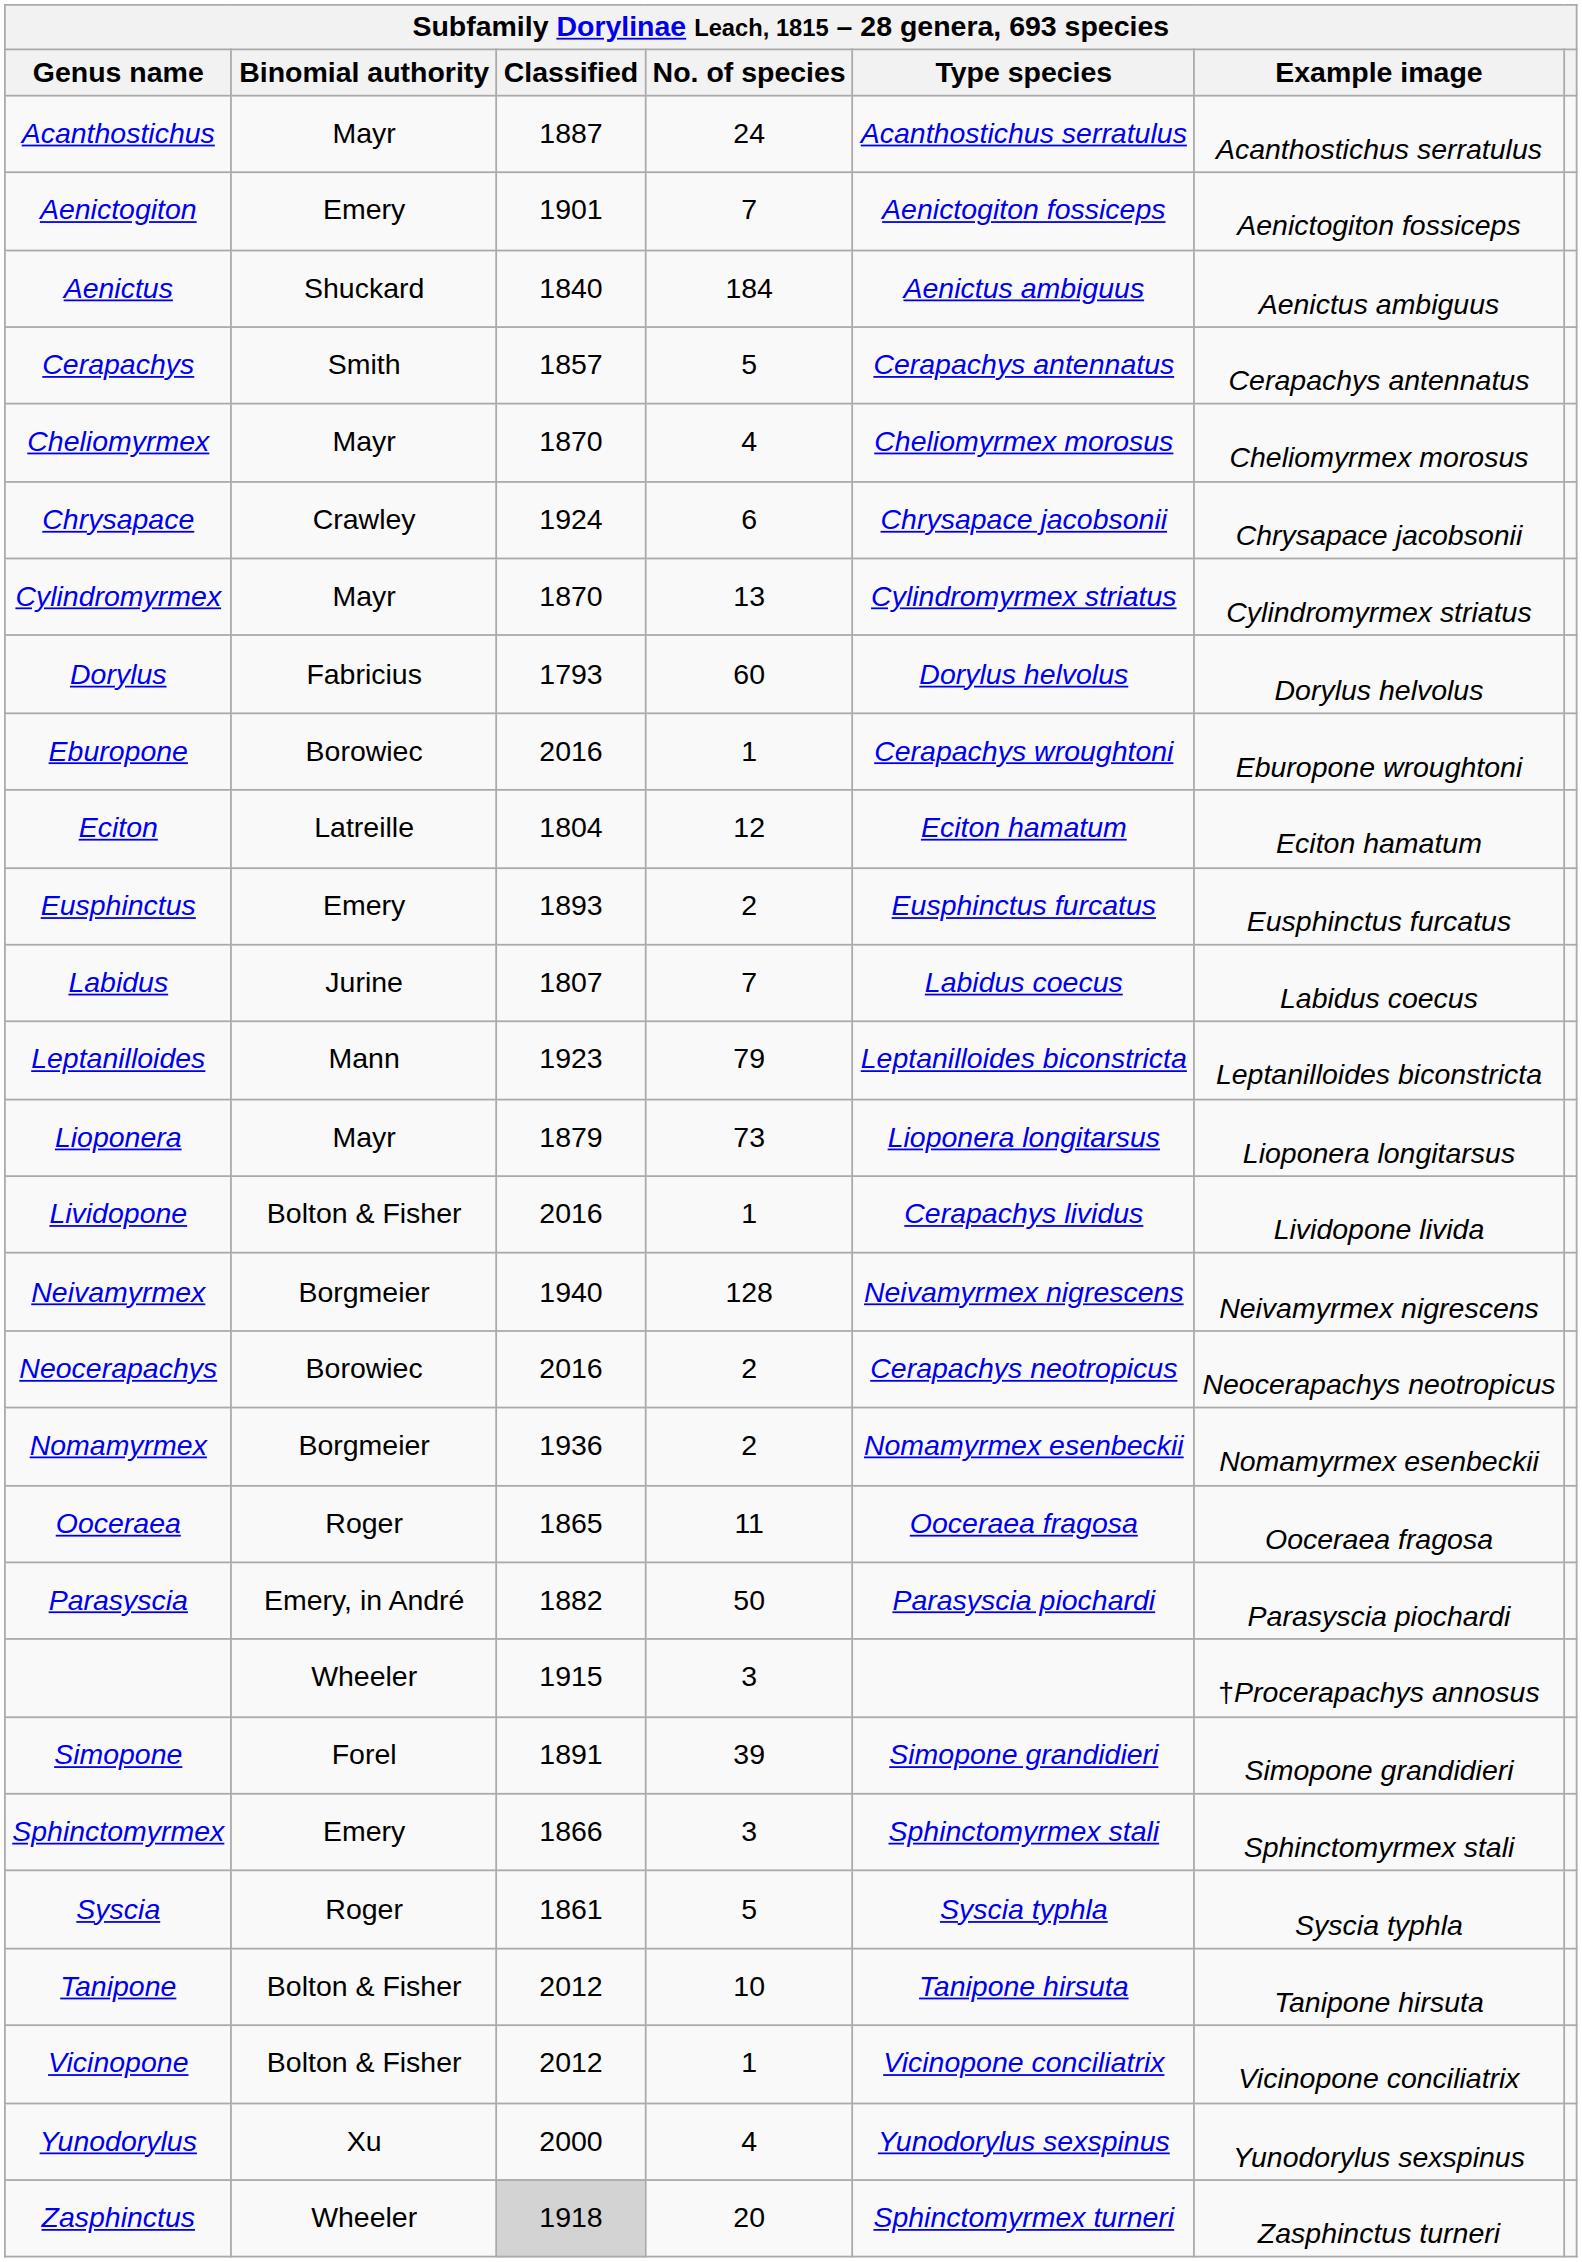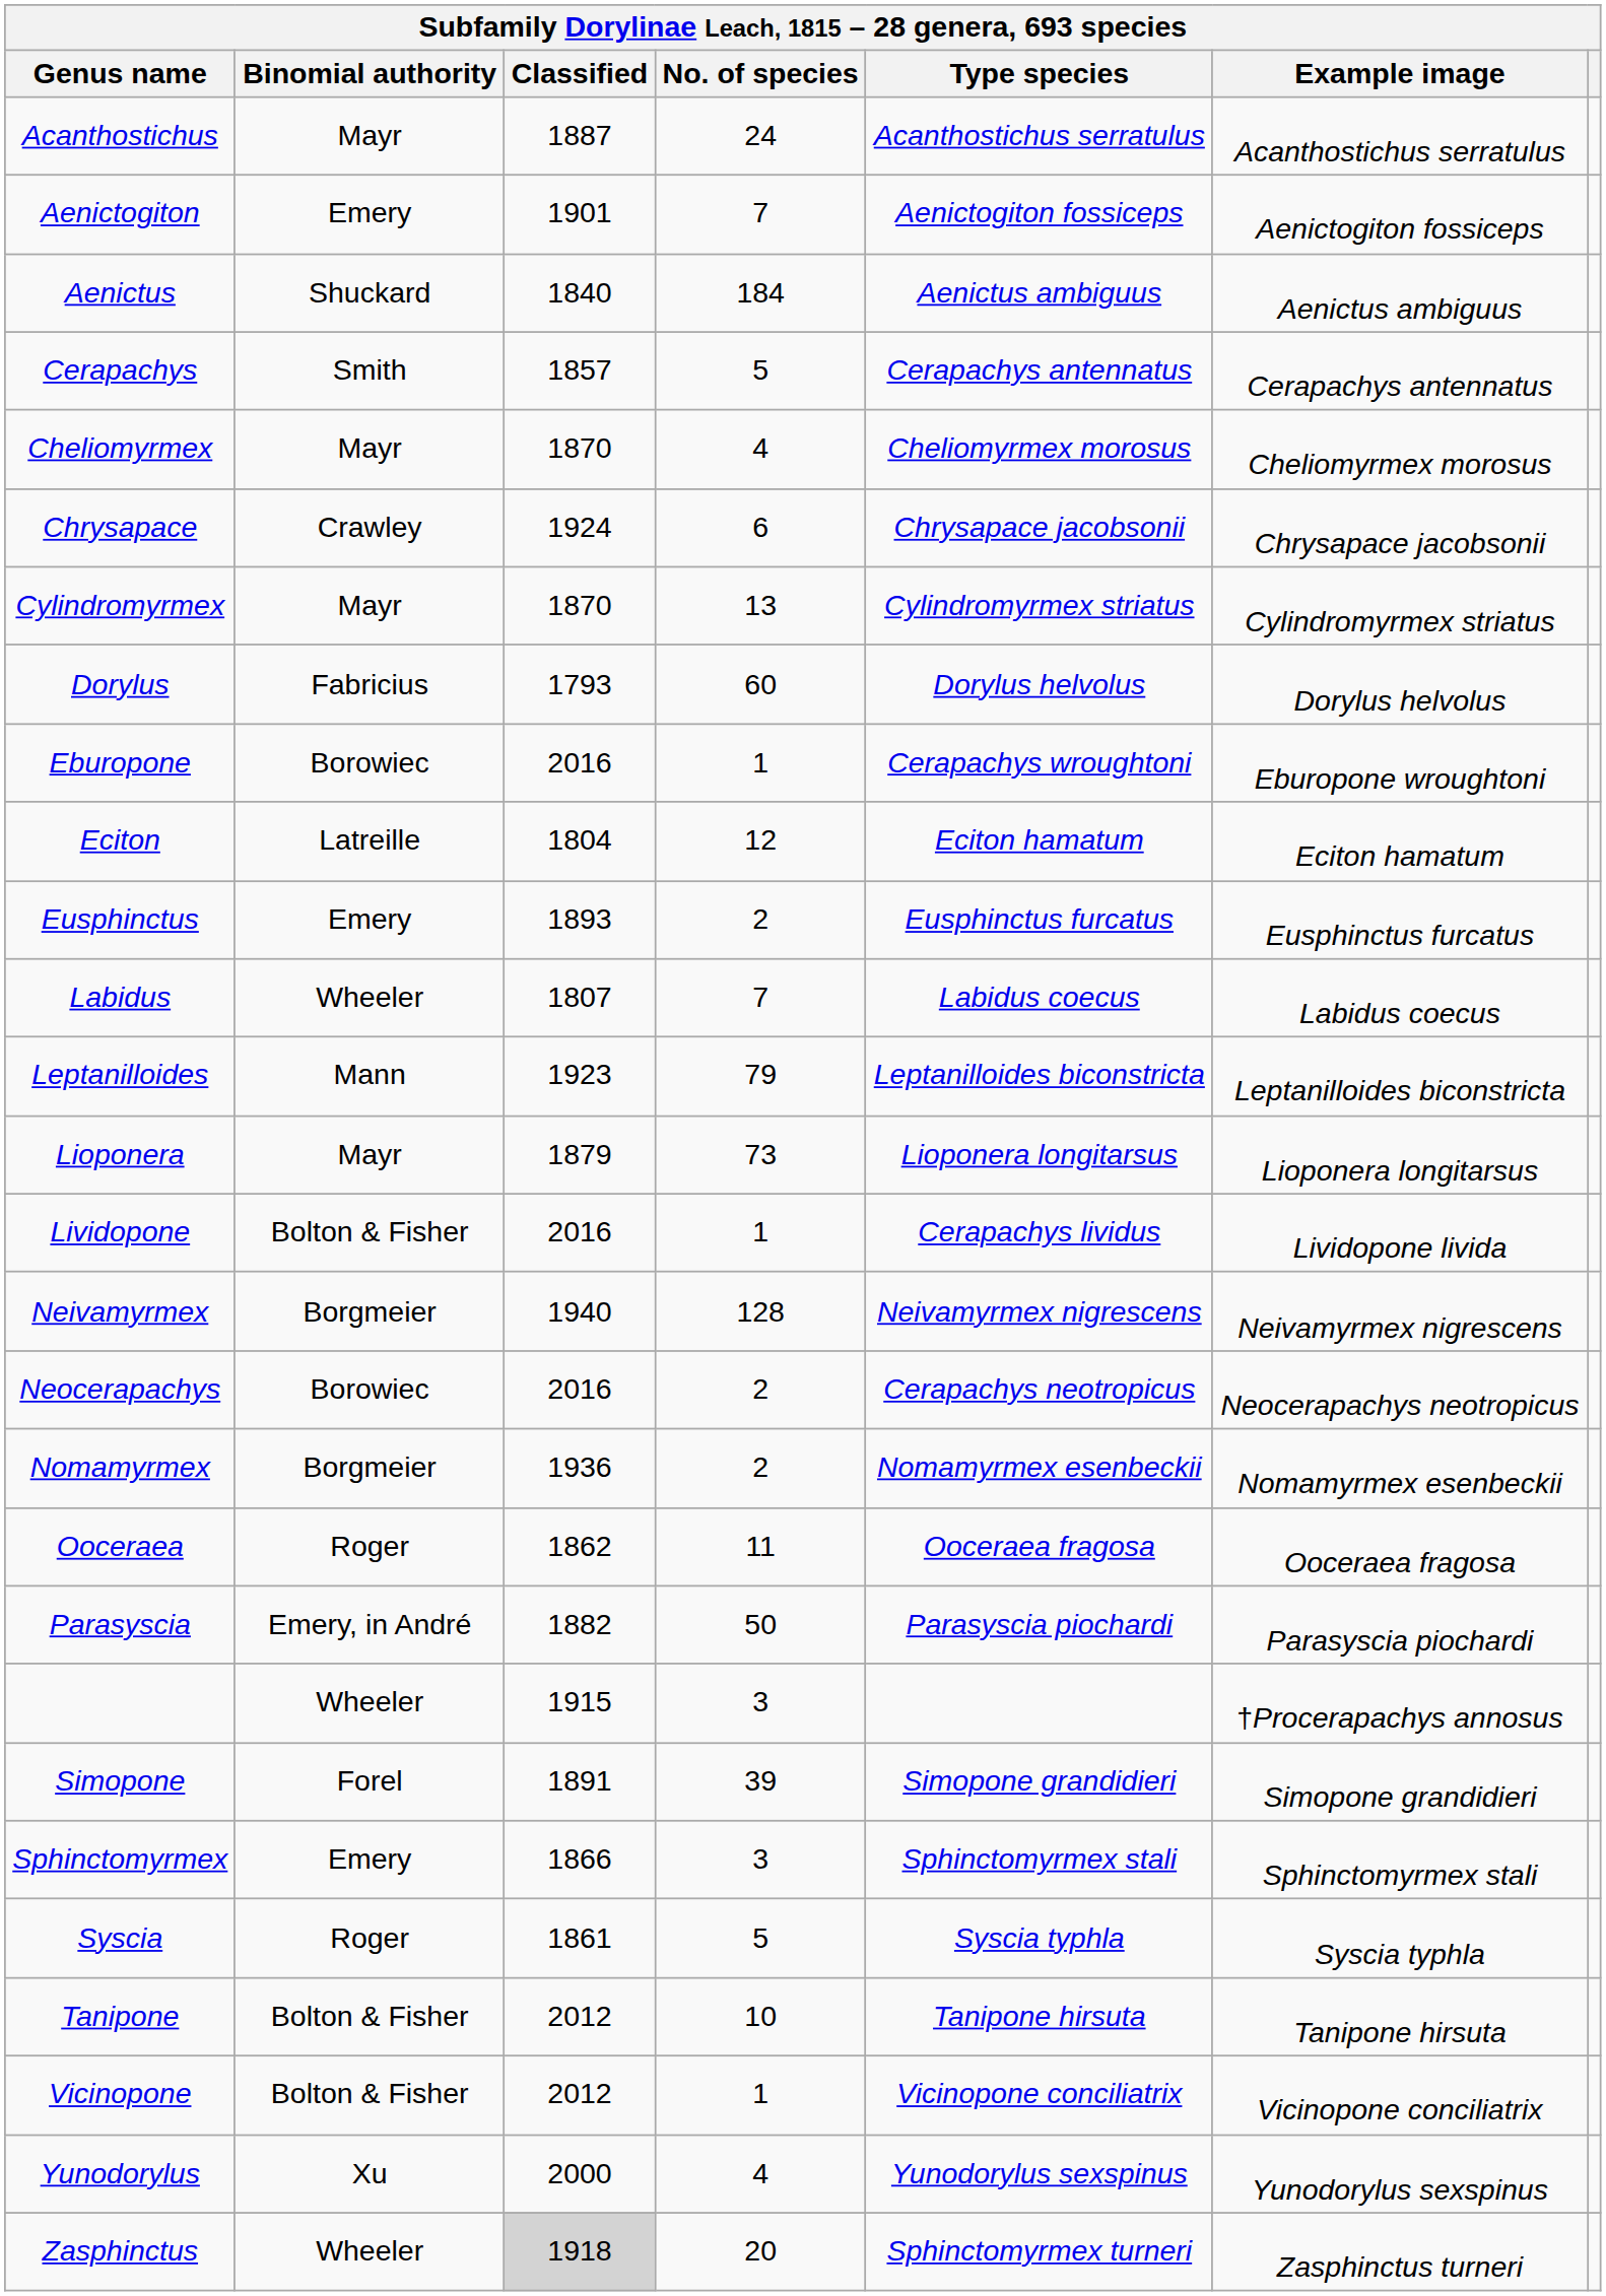 <table class="wikitable sortable" style="width:100%;text-align:center">
 <tr>
 <th colspan="100%" align="center" bgcolor=#d3d3a4>Subfamily <a href='#'>Dorylinae</a> <small>Leach, 1815</small> – 28 genera, 693 species</th>
 </tr>
 <tr>
 <th>Genus name</th>
 <th>Binomial authority</th>
 <th>Classified</th>
 <th>No. of species</th>
 <th>Type species</th>
 <th class="unsortable">Example image</th>
 <th class="unsortable"></th>
 </tr>
 <tr>
 <td><em><a href='#'>Acanthostichus</a></em></td>
 <td>Mayr</td>
 <td>1887</td>
 <td>24</td>
 <td><em><a href='#'>Acanthostichus serratulus</a></em></td>
 <td><br><em>Acanthostichus serratulus</em></td>
 <td></td>
 </tr>
 <tr>
 <td><em><a href='#'>Aenictogiton</a></em></td>
 <td>Emery</td>
 <td>1901</td>
 <td>7</td>
 <td><em><a href='#'>Aenictogiton fossiceps</a></em></td>
 <td><br><em>Aenictogiton fossiceps</em></td>
 <td></td>
 </tr>
 <tr>
 <td><em><a href='#'>Aenictus</a></em></td>
 <td>Shuckard</td>
 <td>1840</td>
 <td>184</td>
 <td><em><a href='#'>Aenictus ambiguus</a></em></td>
 <td><br><em>Aenictus ambiguus</em></td>
 <td></td>
 </tr>
 <tr>
 <td><em><a href='#'>Cerapachys</a></em></td>
 <td>Smith</td>
 <td>1857</td>
 <td>5</td>
 <td><em><a href='#'>Cerapachys antennatus</a></em></td>
 <td><br><em>Cerapachys antennatus</em></td>
 <td></td>
 </tr>
 <tr>
 <td><em><a href='#'>Cheliomyrmex</a></em></td>
 <td>Mayr</td>
 <td>1870</td>
 <td>4</td>
 <td><em><a href='#'>Cheliomyrmex morosus</a></em></td>
 <td><br><em>Cheliomyrmex morosus</em></td>
 <td></td>
 </tr>
 <tr>
 <td><em><a href='#'>Chrysapace</a></em></td>
 <td>Crawley</td>
 <td>1924</td>
 <td>6</td>
 <td><em><a href='#'>Chrysapace jacobsonii</a></em></td>
 <td><br><em>Chrysapace jacobsonii</em></td>
 <td></td>
 </tr>
 <tr>
 <td><em><a href='#'>Cylindromyrmex</a></em></td>
 <td>Mayr</td>
 <td>1870</td>
 <td>13</td>
 <td><em><a href='#'>Cylindromyrmex striatus</a></em></td>
 <td><br><em>Cylindromyrmex striatus</em></td>
 <td></td>
 </tr>
 <tr>
 <td><em><a href='#'>Dorylus</a></em></td>
 <td>Fabricius</td>
 <td>1793</td>
 <td>60</td>
 <td><em><a href='#'>Dorylus helvolus</a></em></td>
 <td><br><em>Dorylus helvolus</em></td>
 <td></td>
 </tr>
 <tr>
 <td><em><a href='#'>Eburopone</a></em></td>
 <td>Borowiec</td>
 <td>2016</td>
 <td>1</td>
 <td><em><a href='#'>Cerapachys wroughtoni</a></em></td>
 <td><br><em>Eburopone wroughtoni</em></td>
 <td></td>
 </tr>
 <tr>
 <td><em><a href='#'>Eciton</a></em></td>
 <td>Latreille</td>
 <td>1804</td>
 <td>12</td>
 <td><em><a href='#'>Eciton hamatum</a></em></td>
 <td><br><em>Eciton hamatum</em></td>
 <td></td>
 </tr>
 <tr>
 <td><em><a href='#'>Eusphinctus</a></em></td>
 <td>Emery</td>
 <td>1893</td>
 <td>2</td>
 <td><em><a href='#'>Eusphinctus furcatus</a></em></td>
 <td><br><em>Eusphinctus furcatus</em></td>
 <td></td>
 </tr>
 <tr>
 <td><em><a href='#'>Labidus</a></em></td>
-<td>Jurine</td>
+<td>Wheeler</td>
 <td>1807</td>
 <td>7</td>
 <td><em><a href='#'>Labidus coecus</a></em></td>
 <td><br><em>Labidus coecus</em></td>
 <td></td>
 </tr>
 <tr>
 <td><em><a href='#'>Leptanilloides</a></em></td>
 <td>Mann</td>
 <td>1923</td>
 <td>79</td>
 <td><em><a href='#'>Leptanilloides biconstricta</a></em></td>
 <td><br><em>Leptanilloides biconstricta</em></td>
 <td></td>
 </tr>
 <tr>
 <td><em><a href='#'>Lioponera</a></em></td>
 <td>Mayr</td>
 <td>1879</td>
 <td>73</td>
 <td><em><a href='#'>Lioponera longitarsus</a></em></td>
 <td><br><em>Lioponera longitarsus</em></td>
 <td></td>
 </tr>
 <tr>
 <td><em><a href='#'>Lividopone</a></em></td>
 <td>Bolton & Fisher</td>
 <td>2016</td>
 <td>1</td>
 <td><em><a href='#'>Cerapachys lividus</a></em></td>
 <td><br><em>Lividopone livida</em></td>
 <td></td>
 </tr>
 <tr>
 <td><em><a href='#'>Neivamyrmex</a></em></td>
 <td>Borgmeier</td>
 <td>1940</td>
 <td>128</td>
 <td><em><a href='#'>Neivamyrmex nigrescens</a></em></td>
 <td><br><em>Neivamyrmex nigrescens</em></td>
 <td></td>
 </tr>
 <tr>
 <td><em><a href='#'>Neocerapachys</a></em></td>
 <td>Borowiec</td>
 <td>2016</td>
 <td>2</td>
 <td><em><a href='#'>Cerapachys neotropicus</a></em></td>
 <td><br><em>Neocerapachys neotropicus</em></td>
 <td></td>
 </tr>
 <tr>
 <td><em><a href='#'>Nomamyrmex</a></em></td>
 <td>Borgmeier</td>
 <td>1936</td>
 <td>2</td>
 <td><em><a href='#'>Nomamyrmex esenbeckii</a></em></td>
 <td><br><em>Nomamyrmex esenbeckii</em></td>
 <td></td>
 </tr>
 <tr>
 <td><em><a href='#'>Ooceraea</a></em></td>
 <td>Roger</td>
-<td>1865</td>
+<td>1862</td>
 <td>11</td>
 <td><em><a href='#'>Ooceraea fragosa</a></em></td>
 <td><br><em>Ooceraea fragosa</em></td>
 <td></td>
 </tr>
 <tr>
 <td><em><a href='#'>Parasyscia</a></em></td>
 <td>Emery, in André</td>
 <td>1882</td>
 <td>50</td>
 <td><em><a href='#'>Parasyscia piochardi</a></em></td>
 <td><br><em>Parasyscia piochardi</em></td>
 <td></td>
 </tr>
 <tr>
 <td></td>
 <td>Wheeler</td>
 <td>1915</td>
 <td>3</td>
 <td></td>
 <td><br>†<em>Procerapachys annosus</em></td>
 <td></td>
 </tr>
 <tr>
 <td><em><a href='#'>Simopone</a></em></td>
 <td>Forel</td>
 <td>1891</td>
 <td>39</td>
 <td><em><a href='#'>Simopone grandidieri</a></em></td>
 <td><br><em>Simopone grandidieri</em></td>
 <td></td>
 </tr>
 <tr>
 <td><em><a href='#'>Sphinctomyrmex</a></em></td>
 <td>Emery</td>
 <td>1866</td>
 <td>3</td>
 <td><em><a href='#'>Sphinctomyrmex stali</a></em></td>
 <td><br><em>Sphinctomyrmex stali</em></td>
 <td></td>
 </tr>
 <tr>
 <td><em><a href='#'>Syscia</a></em></td>
 <td>Roger</td>
 <td>1861</td>
 <td>5</td>
 <td><em><a href='#'>Syscia typhla</a></em></td>
 <td><br><em>Syscia typhla</em></td>
 <td></td>
 </tr>
 <tr>
 <td><em><a href='#'>Tanipone</a></em></td>
 <td>Bolton & Fisher</td>
 <td>2012</td>
 <td>10</td>
 <td><em><a href='#'>Tanipone hirsuta</a></em></td>
 <td><br><em>Tanipone hirsuta</em></td>
 <td></td>
 </tr>
 <tr>
 <td><em><a href='#'>Vicinopone</a></em></td>
 <td>Bolton & Fisher</td>
 <td>2012</td>
 <td>1</td>
 <td><em><a href='#'>Vicinopone conciliatrix</a></em></td>
 <td><br><em>Vicinopone conciliatrix</em></td>
 <td></td>
 </tr>
 <tr>
 <td><em><a href='#'>Yunodorylus</a></em></td>
 <td>Xu</td>
 <td>2000</td>
 <td>4</td>
 <td><em><a href='#'>Yunodorylus sexspinus</a></em></td>
 <td><br><em>Yunodorylus sexspinus</em></td>
 <td></td>
 </tr>
 <tr>
 <td><em><a href='#'>Zasphinctus</a></em></td>
 <td>Wheeler</td>
 <td style="background: lightgrey;">1918</td>
 <td>20</td>
 <td><em><a href='#'>Sphinctomyrmex turneri</a></em></td>
 <td><br><em>Zasphinctus turneri</em></td>
 <td></td>
 </tr>
 </table>
